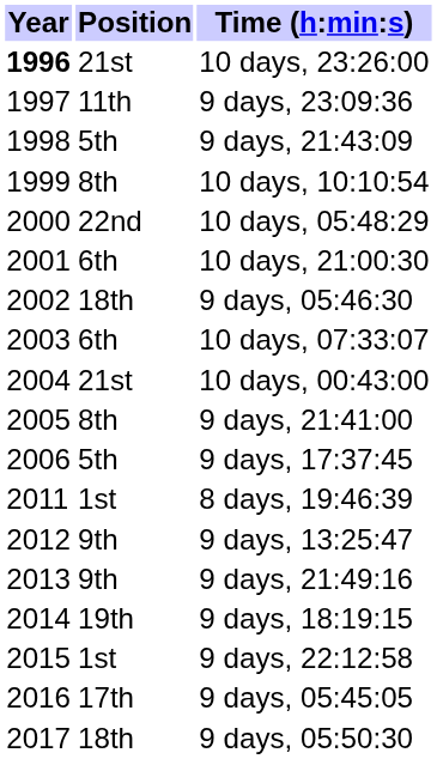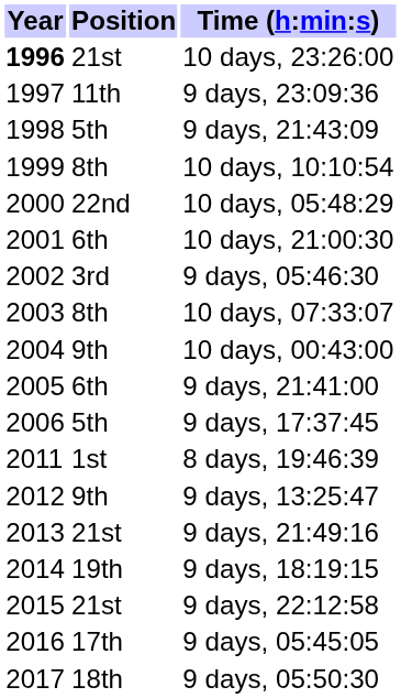 <table align="right" class="toccolours" style="margin: 0 .4em; font-size: 100%">
 <tr>
 <th style="background: #ccf">Year</th>
 <th style="background: #ccf">Position</th>
 <th style="background: #ccf">Time (<a href='#'>h</a>:<a href='#'>min</a>:<a href='#'>s</a>)</th>
 </tr>
 <tr>
 <td><strong>1996</strong></td>
 <td>21st</td>
 <td>10 days, 23:26:00</td>
 </tr>
 <tr>
 <td>1997</td>
 <td>11th</td>
 <td>9 days, 23:09:36</td>
 </tr>
 <tr>
 <td>1998</td>
 <td>5th</td>
 <td>9 days, 21:43:09</td>
 </tr>
 <tr>
 <td>1999</td>
 <td>8th</td>
 <td>10 days, 10:10:54</td>
 </tr>
 <tr>
 <td>2000</td>
 <td>22nd</td>
 <td>10 days, 05:48:29</td>
 </tr>
 <tr>
 <td>2001</td>
 <td>6th</td>
 <td>10 days, 21:00:30</td>
 </tr>
 <tr>
 <td>2002</td>
-<td>18th</td>
+<td>3rd</td>
 <td>9 days, 05:46:30</td>
 </tr>
 <tr>
 <td>2003</td>
-<td>6th</td>
+<td>8th</td>
 <td>10 days, 07:33:07</td>
 </tr>
 <tr>
 <td>2004</td>
-<td>21st</td>
+<td>9th</td>
 <td>10 days, 00:43:00</td>
 </tr>
 <tr>
 <td>2005</td>
-<td>8th</td>
+<td>6th</td>
 <td>9 days, 21:41:00</td>
 </tr>
 <tr>
 <td>2006</td>
 <td>5th</td>
 <td>9 days, 17:37:45</td>
 </tr>
 <tr>
 <td>2011</td>
 <td>1st</td>
 <td>8 days, 19:46:39</td>
 </tr>
 <tr>
 <td>2012</td>
 <td>9th</td>
 <td>9 days, 13:25:47</td>
 </tr>
 <tr>
 <td>2013</td>
-<td>9th</td>
+<td>21st</td>
 <td>9 days, 21:49:16</td>
 </tr>
 <tr>
 <td>2014</td>
 <td>19th</td>
 <td>9 days, 18:19:15</td>
 </tr>
 <tr>
 <td>2015</td>
-<td>1st</td>
+<td>21st</td>
 <td>9 days, 22:12:58</td>
 </tr>
 <tr>
 <td>2016</td>
 <td>17th</td>
 <td>9 days, 05:45:05</td>
 </tr>
 <tr>
 <td>2017</td>
 <td>18th</td>
 <td>9 days, 05:50:30</td>
 </tr>
 </table>
